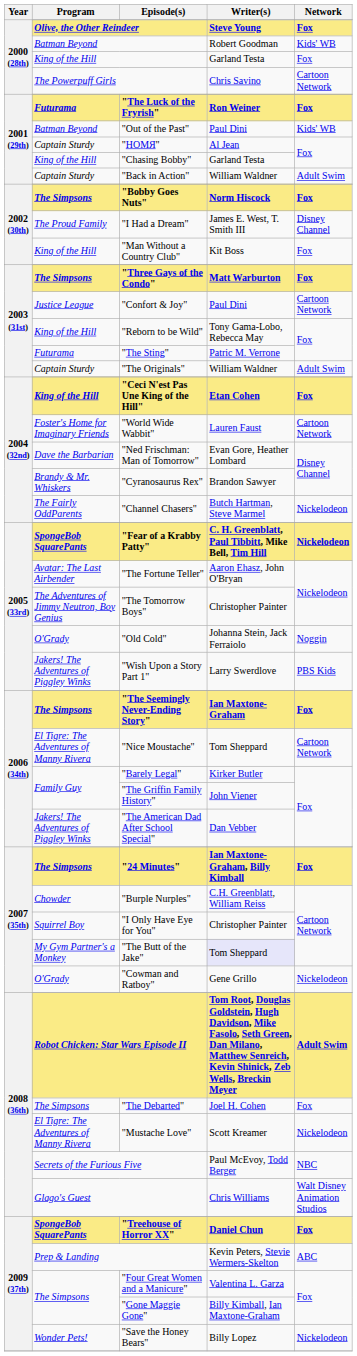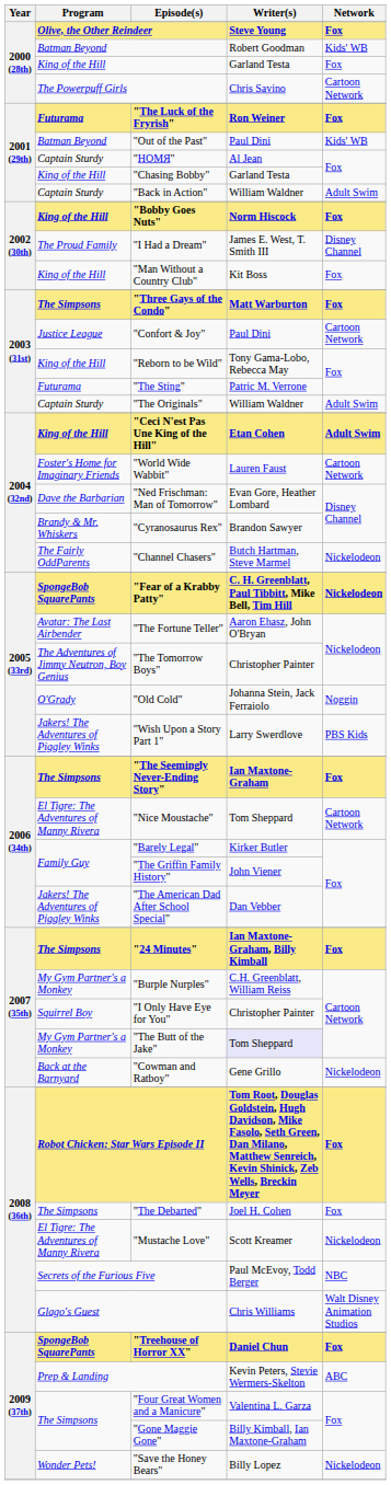 <table class="wikitable" style="width:90%;">
 <tr>
 <th style="width:3%;">Year</th>
 <th style="width:25%;">Program</th>
 <th style="width:25%;">Episode(s)</th>
 <th style="width:25%;">Writer(s)</th>
 <th style="width:15%;">Network</th>
 </tr>
 <tr>
 <th rowspan="5" style="text-align:center;">2000 <br><small>(<a href='#'>28th</a>)</small><br></th>
 </tr>
 <tr style="background:#FAEB86;">
 <td colspan="2"><strong><em><a href='#'>Olive, the Other Reindeer</a></em></strong></td>
 <td><strong><a href='#'>Steve Young</a></strong></td>
 <td><strong><a href='#'>Fox</a></strong></td>
 </tr>
 <tr>
 <td colspan="2"><em><a href='#'>Batman Beyond</a></em></td>
 <td>Robert Goodman</td>
 <td><a href='#'>Kids' WB</a></td>
 </tr>
 <tr>
 <td colspan="2"><em><a href='#'>King of the Hill</a></em></td>
 <td>Garland Testa</td>
 <td><a href='#'>Fox</a></td>
 </tr>
 <tr>
 <td colspan="2"><em><a href='#'>The Powerpuff Girls</a></em></td>
 <td><a href='#'>Chris Savino</a></td>
 <td><a href='#'>Cartoon Network</a></td>
 </tr>
 <tr>
 <th rowspan="6" style="text-align:center;">2001 <br><small>(<a href='#'>29th</a>)</small><br></th>
 </tr>
 <tr style="background:#FAEB86;">
 <td><strong><em><a href='#'>Futurama</a></em></strong></td>
 <td><strong>"<a href='#'>The Luck of the Fryrish</a>"</strong></td>
 <td><strong><a href='#'>Ron Weiner</a></strong></td>
 <td><strong><a href='#'>Fox</a></strong></td>
 </tr>
 <tr>
 <td><em><a href='#'>Batman Beyond</a></em></td>
 <td>"Out of the Past"</td>
 <td><a href='#'>Paul Dini</a></td>
 <td><a href='#'>Kids' WB</a></td>
 </tr>
 <tr>
 <td><em>Captain Sturdy</em></td>
 <td>"<a href='#'>HOMЯ</a>"</td>
 <td><a href='#'>Al Jean</a></td>
 <td rowspan="2"><a href='#'>Fox</a></td>
 </tr>
 <tr>
 <td><em><a href='#'>King of the Hill</a></em></td>
 <td>"Chasing Bobby"</td>
 <td>Garland Testa</td>
 </tr>
 <tr>
 <td><em>Captain Sturdy</em></td>
 <td>"Back in Action"</td>
 <td>William Waldner</td>
 <td><a href='#'>Adult Swim</a></td>
 </tr>
 <tr>
 <th rowspan="4" style="text-align:center;">2002 <br><small>(<a href='#'>30th</a>)</small><br></th>
 </tr>
 <tr style="background:#FAEB86;">
-<td><strong><em><a href='#'>The Simpsons</a></em></strong></td>
+<td><strong><em><a href='#'>King of the Hill</a></em></strong></td>
 <td><strong>"Bobby Goes Nuts"</strong></td>
 <td><strong><a href='#'>Norm Hiscock</a></strong></td>
 <td><strong><a href='#'>Fox</a></strong></td>
 </tr>
 <tr>
 <td><em><a href='#'>The Proud Family</a></em></td>
 <td>"I Had a Dream"</td>
 <td>James E. West, T. Smith III</td>
 <td><a href='#'>Disney Channel</a></td>
 </tr>
 <tr>
 <td><em><a href='#'>King of the Hill</a></em></td>
 <td>"Man Without a Country Club"</td>
 <td>Kit Boss</td>
 <td><a href='#'>Fox</a></td>
 </tr>
 <tr>
 <th rowspan="6" style="text-align:center;">2003 <br><small>(<a href='#'>31st</a>)</small><br></th>
 </tr>
 <tr style="background:#FAEB86;">
 <td><strong><em><a href='#'>The Simpsons</a></em></strong></td>
 <td><strong>"<a href='#'>Three Gays of the Condo</a>"</strong></td>
 <td><strong><a href='#'>Matt Warburton</a></strong></td>
 <td><strong><a href='#'>Fox</a></strong></td>
 </tr>
 <tr>
 <td><em><a href='#'>Justice League</a></em></td>
 <td>"Confort & Joy"</td>
 <td><a href='#'>Paul Dini</a></td>
 <td><a href='#'>Cartoon Network</a></td>
 </tr>
 <tr>
 <td><em><a href='#'>King of the Hill</a></em></td>
 <td>"Reborn to be Wild"</td>
 <td>Tony Gama-Lobo, Rebecca May</td>
 <td rowspan="2"><a href='#'>Fox</a></td>
 </tr>
 <tr>
 <td><em><a href='#'>Futurama</a></em></td>
 <td>"<a href='#'>The Sting</a>"</td>
 <td><a href='#'>Patric M. Verrone</a></td>
 </tr>
 <tr>
 <td><em>Captain Sturdy</em></td>
 <td>"The Originals"</td>
 <td>William Waldner</td>
 <td><a href='#'>Adult Swim</a></td>
 </tr>
 <tr>
 <th rowspan="6" style="text-align:center;">2004 <br><small>(<a href='#'>32nd</a>)</small><br></th>
 </tr>
 <tr style="background:#FAEB86;">
 <td><strong><em><a href='#'>King of the Hill</a></em></strong></td>
 <td><strong>"Ceci N'est Pas Une King of the Hill"</strong></td>
 <td><strong><a href='#'>Etan Cohen</a></strong></td>
-<td><strong><a href='#'>Fox</a></strong></td>
+<td><strong><a href='#'>Adult Swim</a></strong></td>
 </tr>
 <tr>
 <td><em><a href='#'>Foster's Home for Imaginary Friends</a></em></td>
 <td>"World Wide Wabbit"</td>
 <td><a href='#'>Lauren Faust</a></td>
 <td><a href='#'>Cartoon Network</a></td>
 </tr>
 <tr>
 <td><em><a href='#'>Dave the Barbarian</a></em></td>
 <td>"Ned Frischman: Man of Tomorrow"</td>
 <td>Evan Gore, Heather Lombard</td>
 <td rowspan="2"><a href='#'>Disney Channel</a></td>
 </tr>
 <tr>
 <td><em><a href='#'>Brandy & Mr. Whiskers</a></em></td>
 <td>"Cyranosaurus Rex"</td>
 <td>Brandon Sawyer</td>
 </tr>
 <tr>
 <td><em><a href='#'>The Fairly OddParents</a></em></td>
 <td>"Channel Chasers"</td>
 <td><a href='#'>Butch Hartman</a>, <a href='#'>Steve Marmel</a></td>
 <td><a href='#'>Nickelodeon</a></td>
 </tr>
 <tr>
 <th rowspan="6" style="text-align:center;">2005 <br><small>(<a href='#'>33rd</a>)</small><br></th>
 </tr>
 <tr style="background:#FAEB86;">
 <td><strong><em><a href='#'>SpongeBob SquarePants</a></em></strong></td>
 <td><strong>"Fear of a Krabby Patty"</strong></td>
 <td><strong><a href='#'>C. H. Greenblatt</a>, <a href='#'>Paul Tibbitt</a>, Mike Bell, <a href='#'>Tim Hill</a></strong></td>
 <td><strong><a href='#'>Nickelodeon</a></strong></td>
 </tr>
 <tr>
 <td><em><a href='#'>Avatar: The Last Airbender</a></em></td>
 <td>"The Fortune Teller"</td>
 <td><a href='#'>Aaron Ehasz</a>, John O'Bryan</td>
 <td rowspan="2"><a href='#'>Nickelodeon</a></td>
 </tr>
 <tr>
 <td><em><a href='#'>The Adventures of Jimmy Neutron, Boy Genius</a></em></td>
 <td>"The Tomorrow Boys"</td>
 <td>Christopher Painter</td>
 </tr>
 <tr>
 <td><em><a href='#'>O'Grady</a></em></td>
 <td>"Old Cold"</td>
 <td>Johanna Stein, Jack Ferraiolo</td>
 <td><a href='#'>Noggin</a></td>
 </tr>
 <tr>
 <td><em><a href='#'>Jakers! The Adventures of Piggley Winks</a></em></td>
 <td>"Wish Upon a Story Part 1"</td>
 <td>Larry  Swerdlove</td>
 <td><a href='#'>PBS Kids</a></td>
 </tr>
 <tr>
 <th rowspan="6" style="text-align:center;">2006 <br><small>(<a href='#'>34th</a>)</small><br></th>
 </tr>
 <tr style="background:#FAEB86;">
 <td><strong><em><a href='#'>The Simpsons</a></em></strong></td>
 <td><strong>"<a href='#'>The Seemingly Never-Ending Story</a>"</strong></td>
 <td><strong><a href='#'>Ian Maxtone-Graham</a></strong></td>
 <td><strong><a href='#'>Fox</a></strong></td>
 </tr>
 <tr>
 <td><em><a href='#'>El Tigre: The Adventures of Manny Rivera</a></em></td>
 <td>"Nice Moustache"</td>
 <td>Tom Sheppard</td>
 <td><a href='#'>Cartoon Network</a></td>
 </tr>
 <tr>
 <td rowspan="2"><em><a href='#'>Family Guy</a></em></td>
 <td>"<a href='#'>Barely Legal</a>"</td>
 <td><a href='#'>Kirker Butler</a></td>
 <td rowspan="3"><a href='#'>Fox</a></td>
 </tr>
 <tr>
 <td>"<a href='#'>The Griffin Family History</a>"</td>
 <td><a href='#'>John Viener</a></td>
 </tr>
 <tr>
 <td><em><a href='#'>Jakers! The Adventures of Piggley Winks</a></em></td>
 <td>"<a href='#'>The American Dad After School Special</a>"</td>
 <td><a href='#'>Dan Vebber</a></td>
 </tr>
 <tr>
 <th rowspan="6" style="text-align:center;">2007 <br><small>(<a href='#'>35th</a>)</small><br></th>
 </tr>
 <tr style="background:#FAEB86;">
 <td><strong><em><a href='#'>The Simpsons</a></em></strong></td>
 <td><strong>"<a href='#'>24 Minutes</a>"</strong></td>
 <td><strong><a href='#'>Ian Maxtone-Graham</a>, <a href='#'>Billy Kimball</a></strong></td>
 <td><strong><a href='#'>Fox</a></strong></td>
 </tr>
 <tr>
-<td><em><a href='#'>Chowder</a></em></td>
+<td><em><a href='#'>My Gym Partner's a Monkey</a></em></td>
 <td>"Burple Nurples"</td>
 <td><a href='#'>C.H. Greenblatt</a>, <a href='#'>William Reiss</a></td>
 <td rowspan="3"><a href='#'>Cartoon Network</a></td>
 </tr>
 <tr>
 <td><em><a href='#'>Squirrel Boy</a></em></td>
 <td>"I Only Have Eye for You"</td>
 <td>Christopher Painter</td>
 </tr>
 <tr>
 <td><em><a href='#'>My Gym Partner's a Monkey</a></em></td>
 <td>"The Butt of the Jake"</td>
 <td style="background: lavender;">Tom Sheppard</td>
 </tr>
 <tr>
-<td><em><a href='#'>O'Grady</a></em></td>
+<td><em><a href='#'>Back at the Barnyard</a></em></td>
 <td>"Cowman and Ratboy"</td>
 <td>Gene Grillo</td>
 <td><a href='#'>Nickelodeon</a></td>
 </tr>
 <tr>
 <th rowspan="6" style="text-align:center;">2008 <br><small>(<a href='#'>36th</a>)</small><br></th>
 </tr>
 <tr style="background:#FAEB86;">
 <td colspan="2"><strong><em><a href='#'>Robot Chicken: Star Wars Episode II</a></em></strong></td>
 <td><strong><a href='#'>Tom Root</a>, <a href='#'>Douglas Goldstein</a>, <a href='#'>Hugh Davidson</a>, <a href='#'>Mike Fasolo</a>, <a href='#'>Seth Green</a>, <a href='#'>Dan Milano</a>, <a href='#'>Matthew Senreich</a>, <a href='#'>Kevin Shinick</a>, <a href='#'>Zeb Wells</a>, <a href='#'>Breckin Meyer</a></strong></td>
-<td><strong><a href='#'>Adult Swim</a></strong></td>
+<td><strong><a href='#'>Fox</a></strong></td>
 </tr>
 <tr>
 <td><em><a href='#'>The Simpsons</a></em></td>
 <td>"<a href='#'>The Debarted</a>"</td>
 <td><a href='#'>Joel H. Cohen</a></td>
 <td><a href='#'>Fox</a></td>
 </tr>
 <tr>
 <td><em><a href='#'>El Tigre: The Adventures of Manny Rivera</a></em></td>
 <td>"Mustache Love"</td>
 <td>Scott Kreamer</td>
 <td><a href='#'>Nickelodeon</a></td>
 </tr>
 <tr>
 <td colspan="2"><em><a href='#'>Secrets of the Furious Five</a></em></td>
 <td>Paul McEvoy, <a href='#'>Todd Berger</a></td>
 <td><a href='#'>NBC</a></td>
 </tr>
 <tr>
 <td colspan="2"><em><a href='#'>Glago's Guest</a></em></td>
 <td><a href='#'>Chris Williams</a></td>
 <td><a href='#'>Walt Disney Animation Studios</a></td>
 </tr>
 <tr>
 <th rowspan="6" style="text-align:center;">2009 <br><small>(<a href='#'>37th</a>)</small><br></th>
 </tr>
 <tr style="background:#FAEB86;">
 <td><strong><em><a href='#'>SpongeBob SquarePants</a></em></strong></td>
 <td><strong>"<a href='#'>Treehouse of Horror XX</a>"</strong></td>
 <td><strong><a href='#'>Daniel Chun</a></strong></td>
 <td><strong><a href='#'>Fox</a></strong></td>
 </tr>
 <tr>
 <td colspan="2"><em><a href='#'>Prep & Landing</a></em></td>
 <td>Kevin Peters, <a href='#'>Stevie Wermers-Skelton</a></td>
 <td><a href='#'>ABC</a></td>
 </tr>
 <tr>
 <td rowspan="2"><em><a href='#'>The Simpsons</a></em></td>
 <td>"<a href='#'>Four Great Women and a Manicure</a>"</td>
 <td><a href='#'>Valentina L. Garza</a></td>
 <td rowspan="2"><a href='#'>Fox</a></td>
 </tr>
 <tr>
 <td>"<a href='#'>Gone Maggie Gone</a>"</td>
 <td><a href='#'>Billy Kimball</a>, <a href='#'>Ian Maxtone-Graham</a></td>
 </tr>
 <tr>
 <td><em><a href='#'>Wonder Pets!</a></em></td>
 <td>"Save the Honey Bears"</td>
 <td>Billy Lopez</td>
 <td><a href='#'>Nickelodeon</a></td>
 </tr>
 <tr>
 </tr>
 </table>
